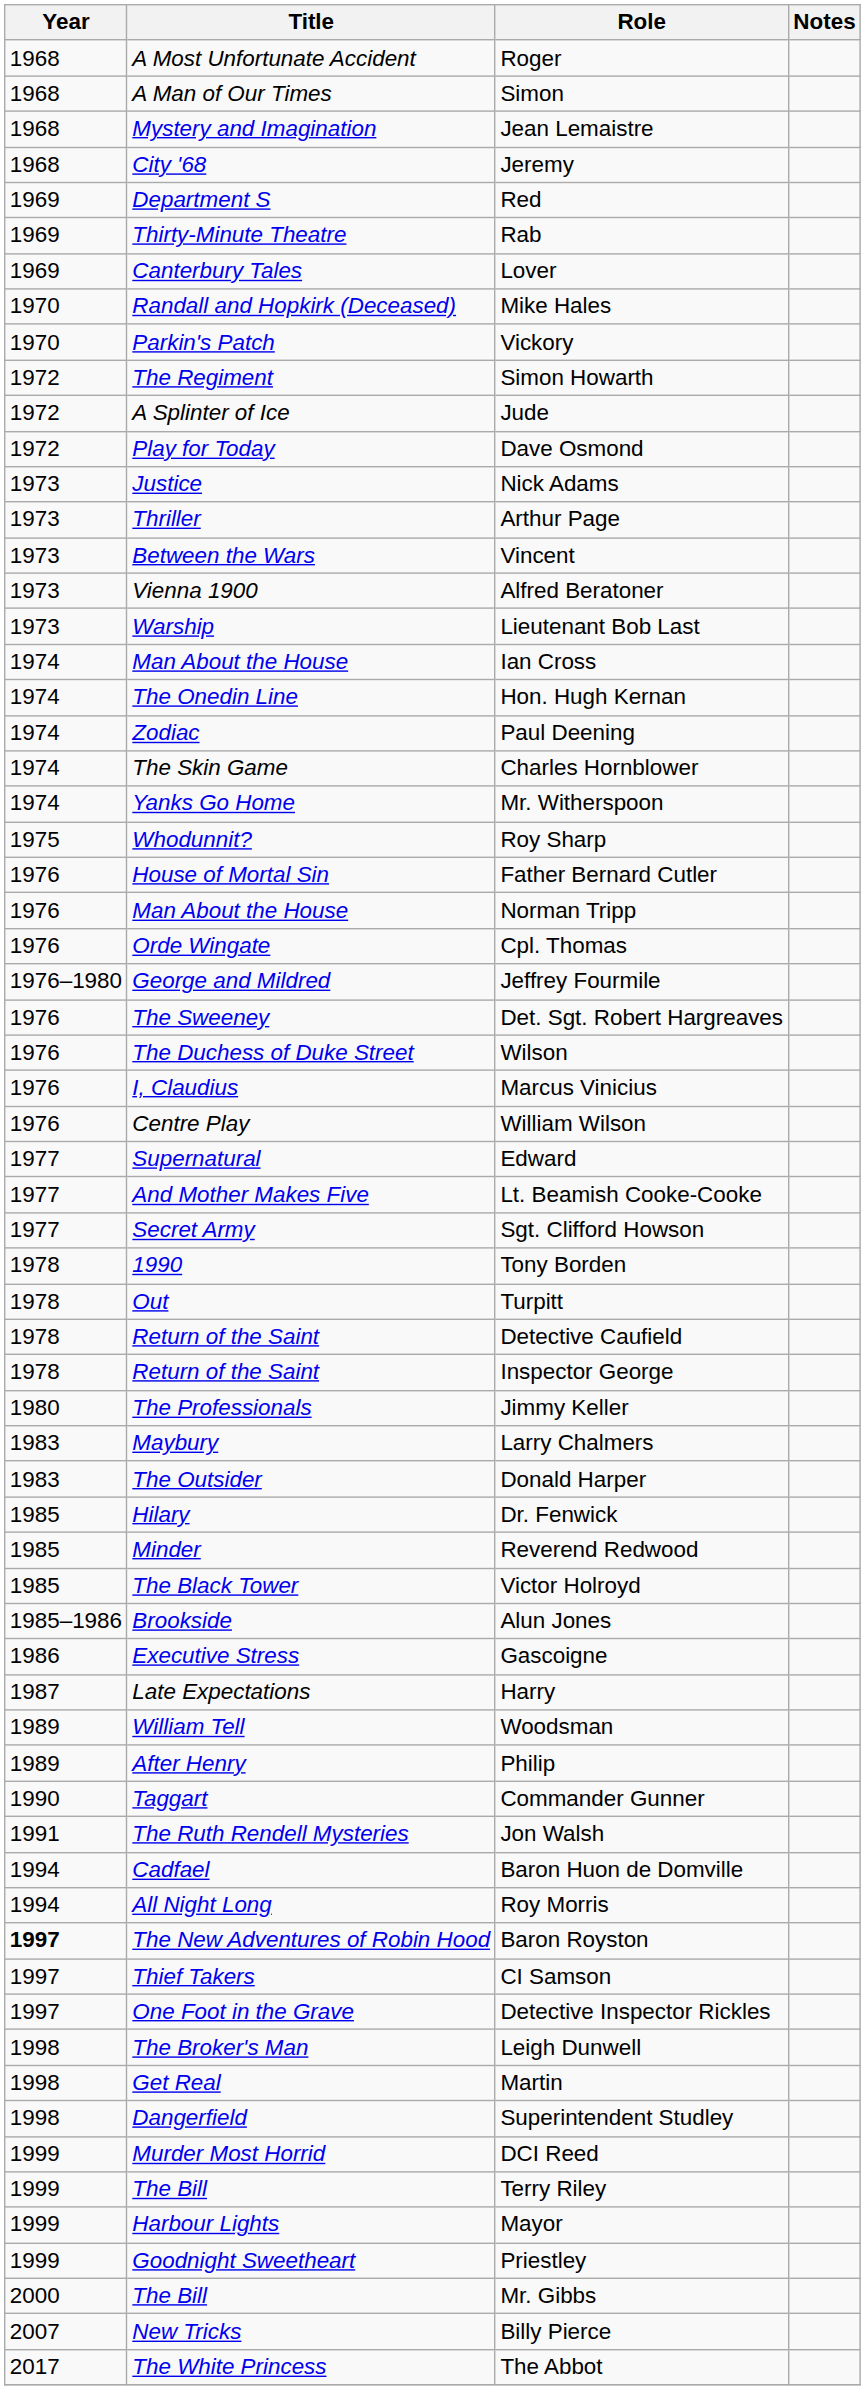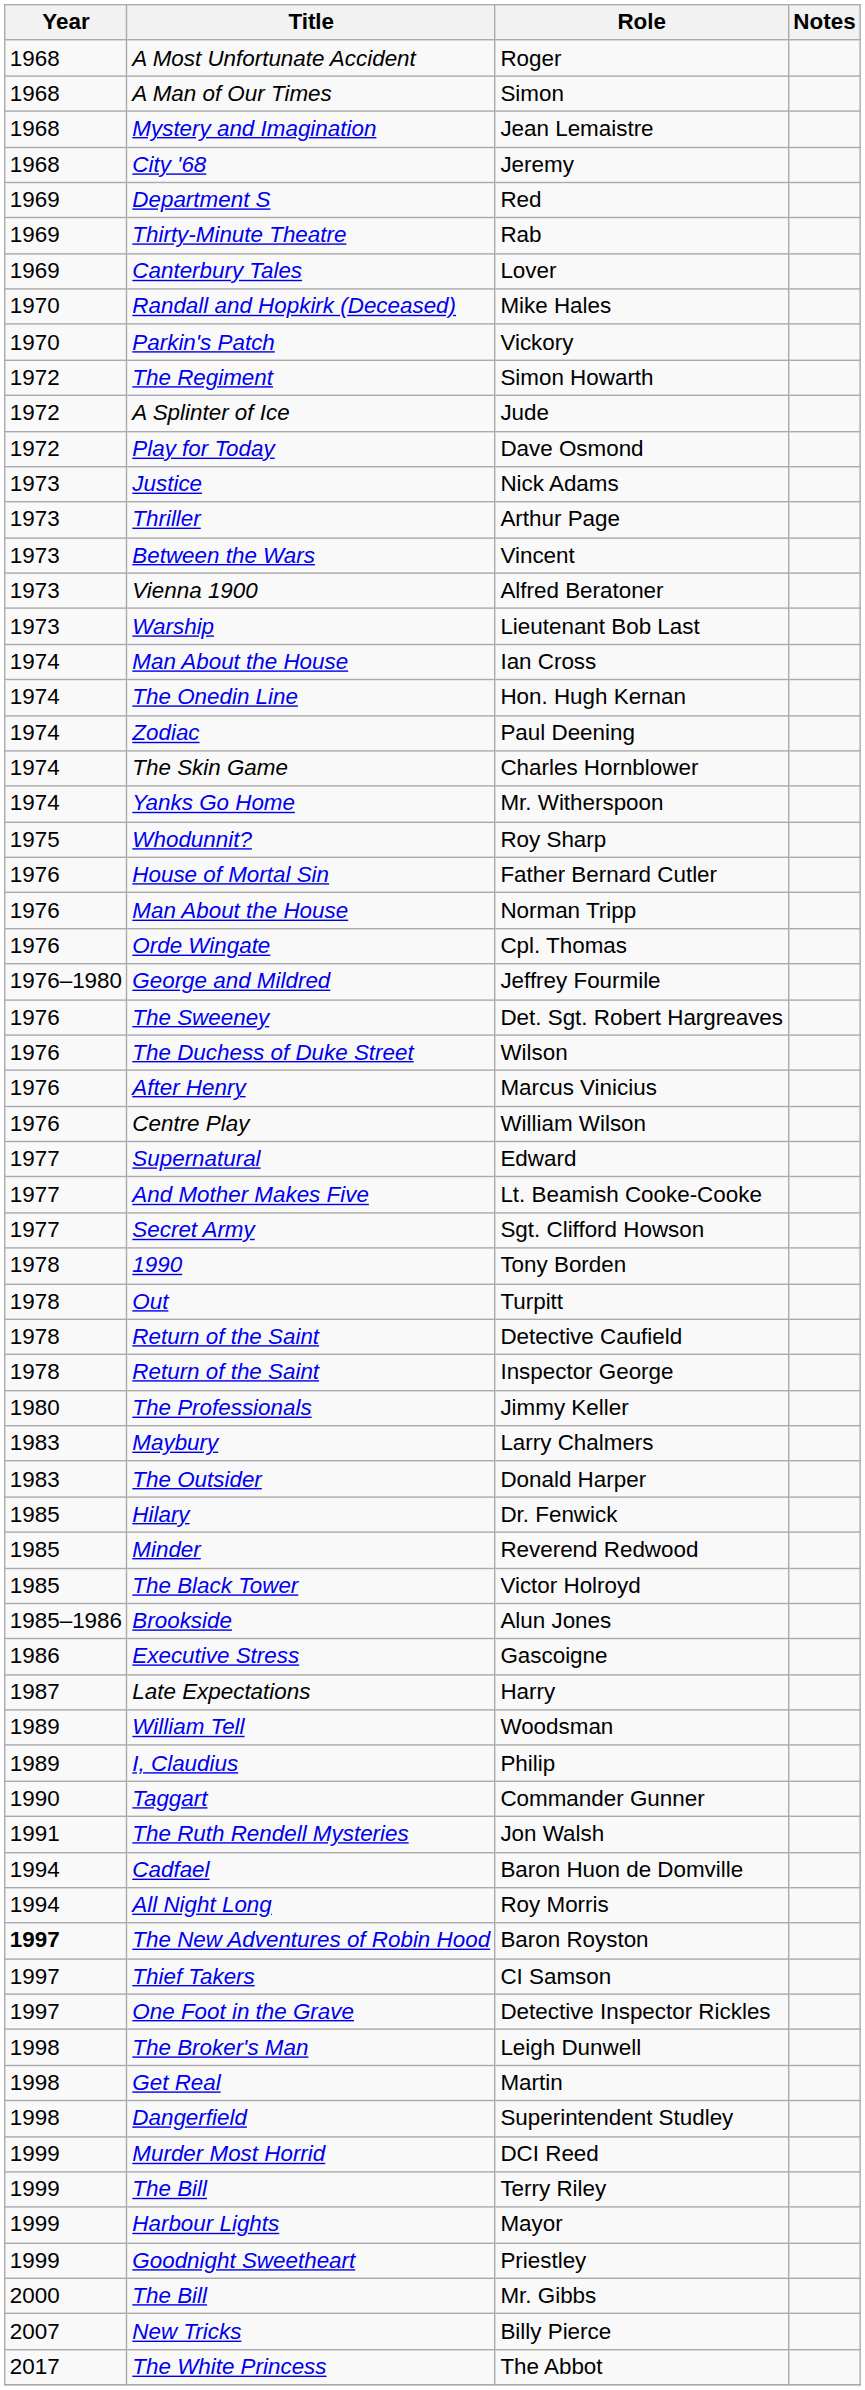 <table class="wikitable">
 <tr>
 <th>Year</th>
 <th>Title</th>
 <th>Role</th>
 <th>Notes</th>
 </tr>
 <tr>
 <td>1968</td>
 <td><em>A Most Unfortunate Accident</em></td>
 <td>Roger</td>
 <td></td>
 </tr>
 <tr>
 <td>1968</td>
 <td><em>A Man of Our Times</em></td>
 <td>Simon</td>
 <td></td>
 </tr>
 <tr>
 <td>1968</td>
 <td><em><a href='#'>Mystery and Imagination</a></em></td>
 <td>Jean Lemaistre</td>
 <td></td>
 </tr>
 <tr>
 <td>1968</td>
 <td><em><a href='#'>City '68</a></em></td>
 <td>Jeremy</td>
 <td></td>
 </tr>
 <tr>
 <td>1969</td>
 <td><em><a href='#'>Department S</a></em></td>
 <td>Red</td>
 <td></td>
 </tr>
 <tr>
 <td>1969</td>
 <td><em><a href='#'>Thirty-Minute Theatre</a></em></td>
 <td>Rab</td>
 <td></td>
 </tr>
 <tr>
 <td>1969</td>
 <td><em><a href='#'>Canterbury Tales</a></em></td>
 <td>Lover</td>
 <td></td>
 </tr>
 <tr>
 <td>1970</td>
 <td><em><a href='#'>Randall and Hopkirk (Deceased)</a></em></td>
 <td>Mike Hales</td>
 <td></td>
 </tr>
 <tr>
 <td>1970</td>
 <td><em><a href='#'>Parkin's Patch</a></em></td>
 <td>Vickory</td>
 <td></td>
 </tr>
 <tr>
 <td>1972</td>
 <td><em><a href='#'>The Regiment</a></em></td>
 <td>Simon Howarth</td>
 <td></td>
 </tr>
 <tr>
 <td>1972</td>
 <td><em>A Splinter of Ice</em></td>
 <td>Jude</td>
 <td></td>
 </tr>
 <tr>
 <td>1972</td>
 <td><em><a href='#'>Play for Today</a></em></td>
 <td>Dave Osmond</td>
 <td></td>
 </tr>
 <tr>
 <td>1973</td>
 <td><em><a href='#'>Justice</a></em></td>
 <td>Nick Adams</td>
 <td></td>
 </tr>
 <tr>
 <td>1973</td>
 <td><em><a href='#'>Thriller</a></em></td>
 <td>Arthur Page</td>
 <td></td>
 </tr>
 <tr>
 <td>1973</td>
 <td><em><a href='#'>Between the Wars</a></em></td>
 <td>Vincent</td>
 <td></td>
 </tr>
 <tr>
 <td>1973</td>
 <td><em>Vienna 1900</em></td>
 <td>Alfred Beratoner</td>
 <td></td>
 </tr>
 <tr>
 <td>1973</td>
 <td><em><a href='#'>Warship</a></em></td>
 <td>Lieutenant Bob Last</td>
 <td></td>
 </tr>
 <tr>
 <td>1974</td>
 <td><em><a href='#'>Man About the House</a></em></td>
 <td>Ian Cross</td>
 <td></td>
 </tr>
 <tr>
 <td>1974</td>
 <td><em><a href='#'>The Onedin Line</a></em></td>
 <td>Hon. Hugh Kernan</td>
 <td></td>
 </tr>
 <tr>
 <td>1974</td>
 <td><em><a href='#'>Zodiac</a></em></td>
 <td>Paul Deening</td>
 <td></td>
 </tr>
 <tr>
 <td>1974</td>
 <td><em>The Skin Game</em></td>
 <td>Charles Hornblower</td>
 <td></td>
 </tr>
 <tr>
 <td>1974</td>
 <td><em><a href='#'>Yanks Go Home</a></em></td>
 <td>Mr. Witherspoon</td>
 <td></td>
 </tr>
 <tr>
 <td>1975</td>
 <td><em><a href='#'>Whodunnit?</a></em></td>
 <td>Roy Sharp</td>
 <td></td>
 </tr>
 <tr>
 <td>1976</td>
 <td><em><a href='#'>House of Mortal Sin</a></em></td>
 <td>Father Bernard Cutler</td>
 <td></td>
 </tr>
 <tr>
 <td>1976</td>
 <td><em><a href='#'>Man About the House</a></em></td>
 <td>Norman Tripp</td>
 <td></td>
 </tr>
 <tr>
 <td>1976</td>
 <td><em><a href='#'>Orde Wingate</a></em></td>
 <td>Cpl. Thomas</td>
 <td></td>
 </tr>
 <tr>
 <td>1976–1980</td>
 <td><em><a href='#'>George and Mildred</a></em></td>
 <td>Jeffrey Fourmile</td>
 <td></td>
 </tr>
 <tr>
 <td>1976</td>
 <td><em><a href='#'>The Sweeney</a></em></td>
 <td>Det. Sgt. Robert Hargreaves</td>
 <td></td>
 </tr>
 <tr>
 <td>1976</td>
 <td><em><a href='#'>The Duchess of Duke Street</a></em></td>
 <td>Wilson</td>
 <td></td>
 </tr>
 <tr>
 <td>1976</td>
-<td><em><a href='#'>I, Claudius</a></em></td>
+<td><em><a href='#'>After Henry</a></em></td>
 <td>Marcus Vinicius</td>
 <td></td>
 </tr>
 <tr>
 <td>1976</td>
 <td><em>Centre Play</em></td>
 <td>William Wilson</td>
 <td></td>
 </tr>
 <tr>
 <td>1977</td>
 <td><em><a href='#'>Supernatural</a></em></td>
 <td>Edward</td>
 <td></td>
 </tr>
 <tr>
 <td>1977</td>
 <td><em><a href='#'>And Mother Makes Five</a></em></td>
 <td>Lt. Beamish Cooke-Cooke</td>
 <td></td>
 </tr>
 <tr>
 <td>1977</td>
 <td><em><a href='#'>Secret Army</a></em></td>
 <td>Sgt. Clifford Howson</td>
 <td></td>
 </tr>
 <tr>
 <td>1978</td>
 <td><em><a href='#'>1990</a></em></td>
 <td>Tony Borden</td>
 <td></td>
 </tr>
 <tr>
 <td>1978</td>
 <td><em><a href='#'>Out</a></em></td>
 <td>Turpitt</td>
 <td></td>
 </tr>
 <tr>
 <td>1978</td>
 <td><em><a href='#'>Return of the Saint</a></em></td>
 <td>Detective Caufield</td>
 <td></td>
 </tr>
 <tr>
 <td>1978</td>
 <td><em><a href='#'>Return of the Saint</a></em></td>
 <td>Inspector George</td>
 <td></td>
 </tr>
 <tr>
 <td>1980</td>
 <td><em><a href='#'>The Professionals</a></em></td>
 <td>Jimmy Keller</td>
 <td></td>
 </tr>
 <tr>
 <td>1983</td>
 <td><em><a href='#'>Maybury</a></em></td>
 <td>Larry Chalmers</td>
 <td></td>
 </tr>
 <tr>
 <td>1983</td>
 <td><em><a href='#'>The Outsider</a></em></td>
 <td>Donald Harper</td>
 <td></td>
 </tr>
 <tr>
 <td>1985</td>
 <td><em><a href='#'>Hilary</a></em></td>
 <td>Dr. Fenwick</td>
 <td></td>
 </tr>
 <tr>
 <td>1985</td>
 <td><em><a href='#'>Minder</a></em></td>
 <td>Reverend Redwood</td>
 <td></td>
 </tr>
 <tr>
 <td>1985</td>
 <td><em><a href='#'>The Black Tower</a></em></td>
 <td>Victor Holroyd</td>
 <td></td>
 </tr>
 <tr>
 <td>1985–1986</td>
 <td><em><a href='#'>Brookside</a></em></td>
 <td>Alun Jones</td>
 </tr>
 <tr>
 <td>1986</td>
 <td><em><a href='#'>Executive Stress</a></em></td>
 <td>Gascoigne</td>
 <td></td>
 </tr>
 <tr>
 <td>1987</td>
 <td><em>Late Expectations</em></td>
 <td>Harry</td>
 <td></td>
 </tr>
 <tr>
 <td>1989</td>
 <td><em><a href='#'>William Tell</a></em></td>
 <td>Woodsman</td>
 <td></td>
 </tr>
 <tr>
 <td>1989</td>
-<td><em><a href='#'>After Henry</a></em></td>
+<td><em><a href='#'>I, Claudius</a></em></td>
 <td>Philip</td>
 <td></td>
 </tr>
 <tr>
 <td>1990</td>
 <td><em><a href='#'>Taggart</a></em></td>
 <td>Commander Gunner</td>
 <td></td>
 </tr>
 <tr>
 <td>1991</td>
 <td><em><a href='#'>The Ruth Rendell Mysteries</a></em></td>
 <td>Jon Walsh</td>
 <td></td>
 </tr>
 <tr>
 <td>1994</td>
 <td><em><a href='#'>Cadfael</a></em></td>
 <td>Baron Huon de Domville</td>
 <td></td>
 </tr>
 <tr>
 <td>1994</td>
 <td><em><a href='#'>All Night Long</a></em></td>
 <td>Roy Morris</td>
 <td></td>
 </tr>
 <tr>
 <td><strong>1997</strong></td>
 <td><em><a href='#'>The New Adventures of Robin Hood</a></em></td>
 <td>Baron Royston</td>
 <td></td>
 </tr>
 <tr>
 <td>1997</td>
 <td><em><a href='#'>Thief Takers</a></em></td>
 <td>CI Samson</td>
 <td></td>
 </tr>
 <tr>
 <td>1997</td>
 <td><em><a href='#'>One Foot in the Grave</a></em></td>
 <td>Detective Inspector Rickles</td>
 <td></td>
 </tr>
 <tr>
 <td>1998</td>
 <td><em><a href='#'>The Broker's Man</a></em></td>
 <td>Leigh Dunwell</td>
 <td></td>
 </tr>
 <tr>
 <td>1998</td>
 <td><em><a href='#'>Get Real</a></em></td>
 <td>Martin</td>
 <td></td>
 </tr>
 <tr>
 <td>1998</td>
 <td><em><a href='#'>Dangerfield</a></em></td>
 <td>Superintendent Studley</td>
 <td></td>
 </tr>
 <tr>
 <td>1999</td>
 <td><em><a href='#'>Murder Most Horrid</a></em></td>
 <td>DCI Reed</td>
 <td></td>
 </tr>
 <tr>
 <td>1999</td>
 <td><em><a href='#'>The Bill</a></em></td>
 <td>Terry Riley</td>
 <td></td>
 </tr>
 <tr>
 <td>1999</td>
 <td><em><a href='#'>Harbour Lights</a></em></td>
 <td>Mayor</td>
 <td></td>
 </tr>
 <tr>
 <td>1999</td>
 <td><em><a href='#'>Goodnight Sweetheart</a></em></td>
 <td>Priestley</td>
 <td></td>
 </tr>
 <tr>
 <td>2000</td>
 <td><em><a href='#'>The Bill</a></em></td>
 <td>Mr. Gibbs</td>
 <td></td>
 </tr>
 <tr>
 <td>2007</td>
 <td><em><a href='#'>New Tricks</a></em></td>
 <td>Billy Pierce</td>
 <td></td>
 </tr>
 <tr>
 <td>2017</td>
 <td><em><a href='#'>The White Princess</a></em></td>
 <td>The Abbot</td>
 <td></td>
 </tr>
 <tr>
 </tr>
 </table>
